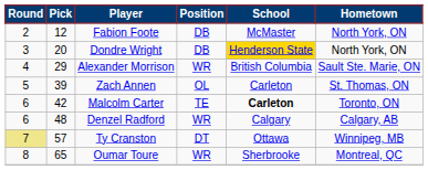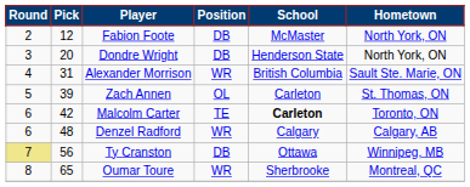 <table class="wikitable sortable">
 <tr>
 <th scope="col" style="background:#003A70;color:#FFFFFF;border:2px solid #862633;">Round</th>
 <th scope="col" style="background:#003A70;color:#FFFFFF;border:2px solid #862633;">Pick</th>
 <th scope="col" style="background:#003A70;color:#FFFFFF;border:2px solid #862633;">Player</th>
 <th scope="col" style="background:#003A70;color:#FFFFFF;border:2px solid #862633;">Position</th>
 <th scope="col" style="background:#003A70;color:#FFFFFF;border:2px solid #862633;">School</th>
 <th scope="col" style="background:#003A70;color:#FFFFFF;border:2px solid #862633;">Hometown</th>
 </tr>
 <tr align="center">
 <td align=center>2</td>
 <td>12</td>
 <td><a href='#'>Fabion Foote</a></td>
 <td><a href='#'>DB</a></td>
 <td><a href='#'>McMaster</a></td>
 <td><a href='#'>North York, ON</a></td>
 </tr>
 <tr align="center">
 <td align=center>3</td>
 <td>20</td>
 <td><a href='#'>Dondre Wright</a></td>
 <td><a href='#'>DB</a></td>
-<td style="background: gold;"><a href='#'>Henderson State</a></td>
+<td><a href='#'>Henderson State</a></td>
 <td>North York, ON</td>
 </tr>
 <tr align="center">
 <td align=center>4</td>
-<td>29</td>
+<td>31</td>
 <td><a href='#'>Alexander Morrison</a></td>
 <td><a href='#'>WR</a></td>
 <td><a href='#'>British Columbia</a></td>
 <td><a href='#'>Sault Ste. Marie, ON</a></td>
 </tr>
 <tr align="center">
 <td align=center>5</td>
 <td>39</td>
 <td><a href='#'>Zach Annen</a></td>
 <td><a href='#'>OL</a></td>
 <td><a href='#'>Carleton</a></td>
 <td><a href='#'>St. Thomas, ON</a></td>
 </tr>
 <tr align="center">
 <td align=center>6</td>
 <td>42</td>
 <td><a href='#'>Malcolm Carter</a></td>
 <td><a href='#'>TE</a></td>
 <td><strong>Carleton</strong></td>
 <td><a href='#'>Toronto, ON</a></td>
 </tr>
 <tr align="center">
 <td align=center>6</td>
 <td>48</td>
 <td><a href='#'>Denzel Radford</a></td>
 <td><a href='#'>WR</a></td>
 <td><a href='#'>Calgary</a></td>
 <td><a href='#'>Calgary, AB</a></td>
 </tr>
 <tr align="center">
 <td align=center style="background: khaki;">7</td>
-<td>57</td>
+<td>56</td>
 <td><a href='#'>Ty Cranston</a></td>
-<td><a href='#'>DT</a></td>
+<td><a href='#'>DB</a></td>
 <td><a href='#'>Ottawa</a></td>
 <td><a href='#'>Winnipeg, MB</a></td>
 </tr>
 <tr align="center">
 <td align=center>8</td>
 <td>65</td>
 <td><a href='#'>Oumar Toure</a></td>
 <td><a href='#'>WR</a></td>
 <td><a href='#'>Sherbrooke</a></td>
 <td><a href='#'>Montreal, QC</a></td>
 </tr>
 <tr>
 </tr>
 </table>
